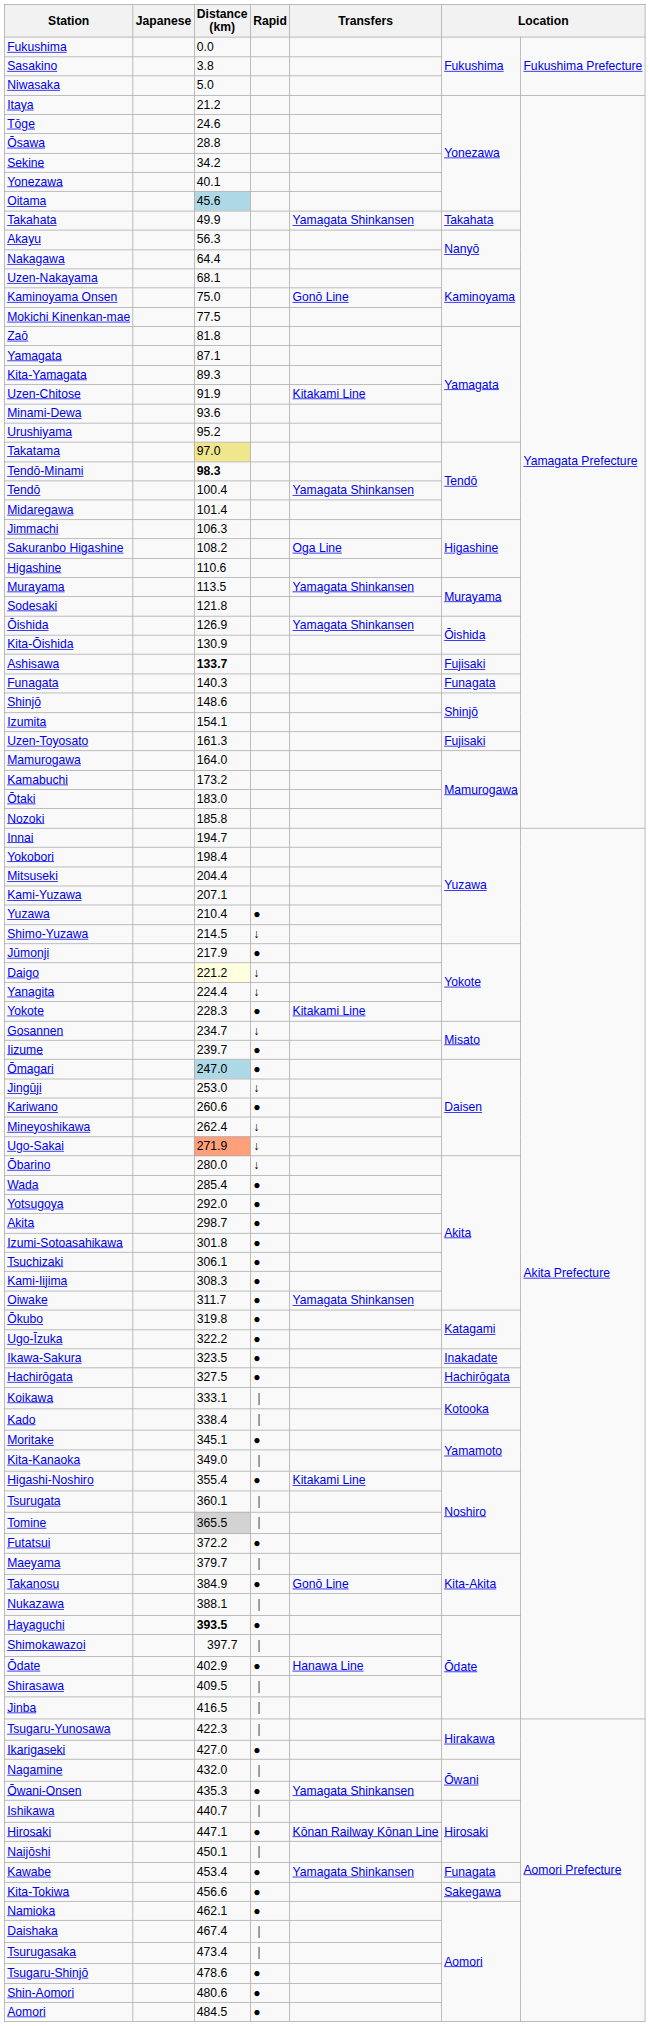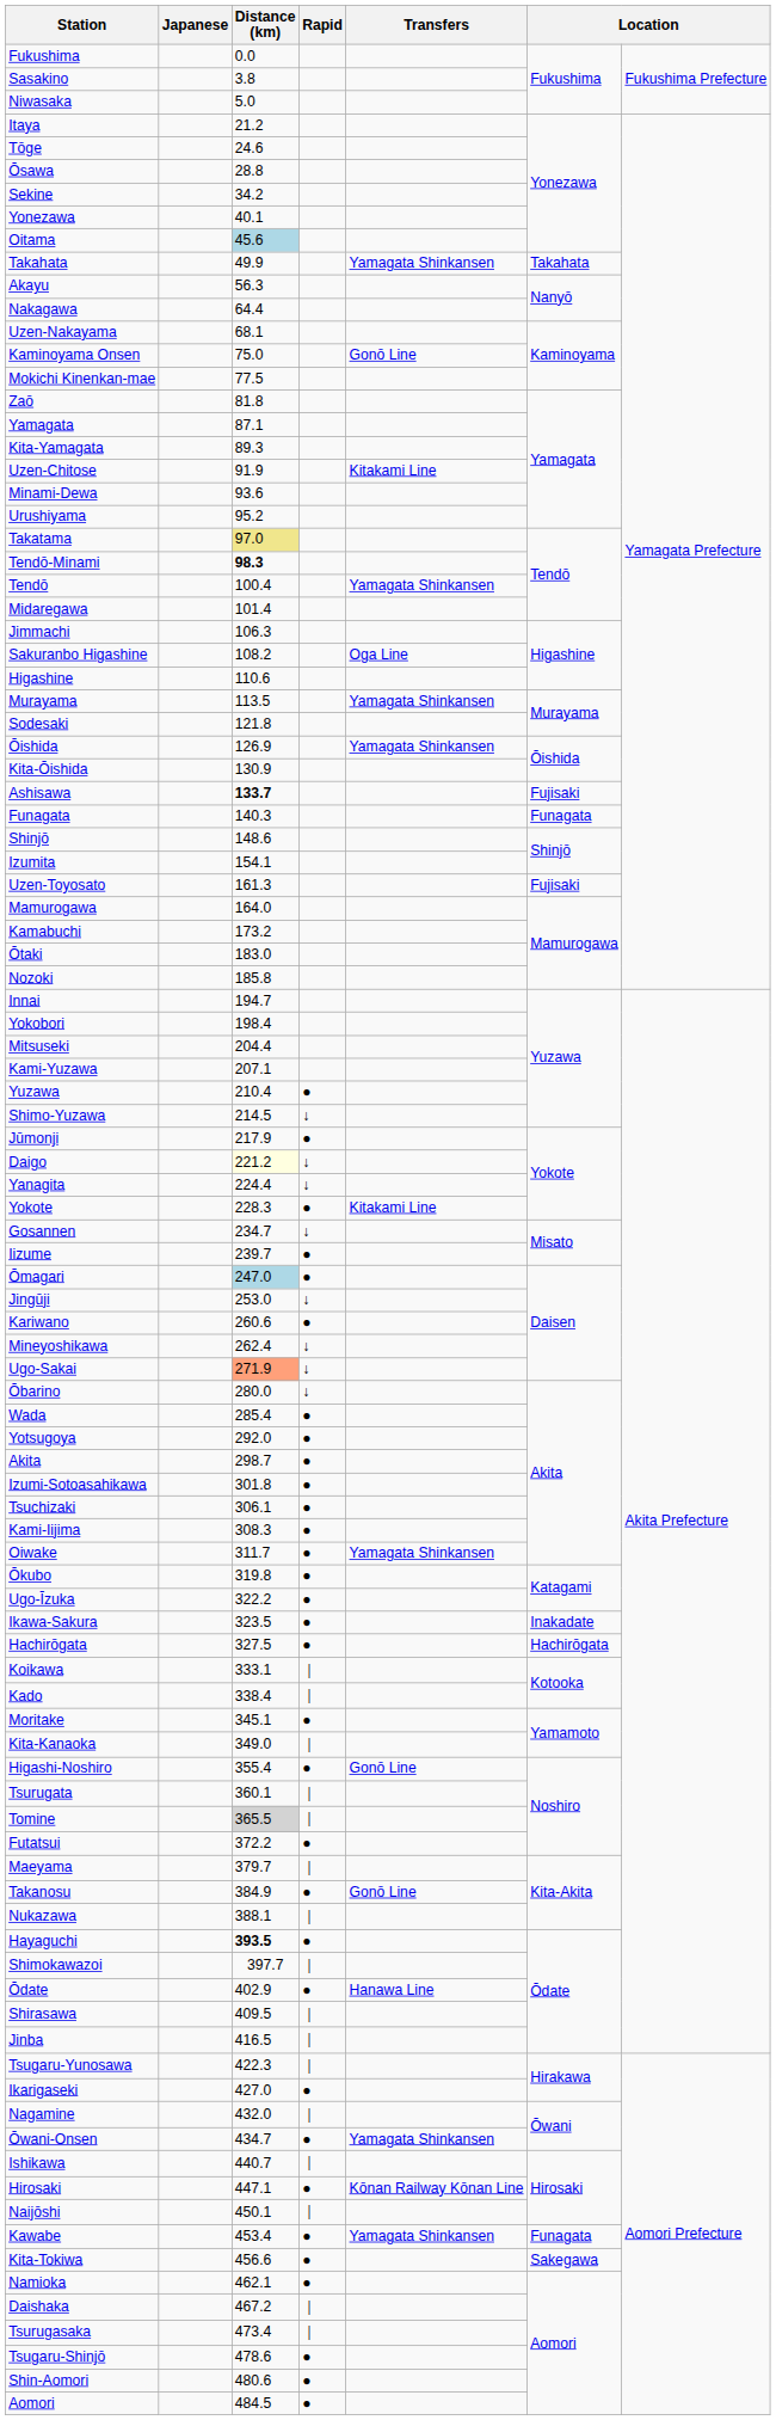 <table class=wikitable>
 <tr>
 <th>Station</th>
 <th>Japanese</th>
 <th>Distance<br>(km)</th>
 <th>Rapid</th>
 <th>Transfers</th>
 <th colspan=2>Location</th>
 </tr>
 <tr>
 <td><a href='#'>Fukushima</a></td>
 <td></td>
 <td>0.0</td>
 <td></td>
 <td></td>
 <td rowspan=3><a href='#'>Fukushima</a></td>
 <td rowspan=3><a href='#'>Fukushima Prefecture</a></td>
 </tr>
 <tr>
 <td><a href='#'>Sasakino</a></td>
 <td></td>
 <td>3.8</td>
 <td></td>
 <td></td>
 </tr>
 <tr>
 <td><a href='#'>Niwasaka</a></td>
 <td></td>
 <td>5.0</td>
 <td></td>
 <td></td>
 </tr>
 <tr>
 <td><a href='#'>Itaya</a></td>
 <td></td>
 <td>21.2</td>
 <td></td>
 <td></td>
 <td rowspan=6><a href='#'>Yonezawa</a></td>
 <td rowspan=38><a href='#'>Yamagata Prefecture</a></td>
 </tr>
 <tr>
 <td><a href='#'>Tōge</a></td>
 <td></td>
 <td>24.6</td>
 <td></td>
 <td></td>
 </tr>
 <tr>
 <td><a href='#'>Ōsawa</a></td>
 <td></td>
 <td>28.8</td>
 <td></td>
 <td></td>
 </tr>
 <tr>
 <td><a href='#'>Sekine</a></td>
 <td></td>
 <td>34.2</td>
 <td></td>
 <td></td>
 </tr>
 <tr>
 <td><a href='#'>Yonezawa</a></td>
 <td></td>
 <td>40.1</td>
 <td></td>
 <td></td>
 </tr>
 <tr>
 <td><a href='#'>Oitama</a></td>
 <td></td>
 <td style="background: lightblue;">45.6</td>
 <td></td>
 <td></td>
 </tr>
 <tr>
 <td><a href='#'>Takahata</a></td>
 <td></td>
 <td>49.9</td>
 <td></td>
 <td> <a href='#'>Yamagata Shinkansen</a></td>
 <td><a href='#'>Takahata</a></td>
 </tr>
 <tr>
 <td><a href='#'>Akayu</a></td>
 <td></td>
 <td>56.3</td>
 <td></td>
 <td></td>
 <td rowspan=2><a href='#'>Nanyō</a></td>
 </tr>
 <tr>
 <td><a href='#'>Nakagawa</a></td>
 <td></td>
 <td>64.4</td>
 <td></td>
 <td></td>
 </tr>
 <tr>
 <td><a href='#'>Uzen-Nakayama</a></td>
 <td></td>
 <td>68.1</td>
 <td></td>
 <td></td>
 <td rowspan=3><a href='#'>Kaminoyama</a></td>
 </tr>
 <tr>
 <td><a href='#'>Kaminoyama Onsen</a></td>
 <td></td>
 <td>75.0</td>
 <td></td>
 <td> <a href='#'>Gonō Line</a></td>
 </tr>
 <tr>
 <td><a href='#'>Mokichi Kinenkan-mae</a></td>
 <td></td>
 <td>77.5</td>
 <td></td>
 <td></td>
 </tr>
 <tr>
 <td><a href='#'>Zaō</a></td>
 <td></td>
 <td>81.8</td>
 <td></td>
 <td></td>
 <td rowspan=6><a href='#'>Yamagata</a></td>
 </tr>
 <tr>
 <td><a href='#'>Yamagata</a></td>
 <td></td>
 <td>87.1</td>
 <td></td>
 <td></td>
 </tr>
 <tr>
 <td><a href='#'>Kita-Yamagata</a></td>
 <td></td>
 <td>89.3</td>
 <td></td>
 <td></td>
 </tr>
 <tr>
 <td><a href='#'>Uzen-Chitose</a></td>
 <td></td>
 <td>91.9</td>
 <td></td>
 <td> <a href='#'>Kitakami Line</a></td>
 </tr>
 <tr>
 <td><a href='#'>Minami-Dewa</a></td>
 <td></td>
 <td>93.6</td>
 <td></td>
 <td></td>
 </tr>
 <tr>
 <td><a href='#'>Urushiyama</a></td>
 <td></td>
 <td>95.2</td>
 <td></td>
 <td></td>
 </tr>
 <tr>
 <td><a href='#'>Takatama</a></td>
 <td></td>
 <td style="background: khaki;">97.0</td>
 <td></td>
 <td></td>
 <td rowspan=4><a href='#'>Tendō</a></td>
 </tr>
 <tr>
 <td><a href='#'>Tendō-Minami</a></td>
 <td></td>
 <td><strong>98.3</strong></td>
 <td></td>
 <td></td>
 </tr>
 <tr>
 <td><a href='#'>Tendō</a></td>
 <td></td>
 <td>100.4</td>
 <td></td>
 <td> <a href='#'>Yamagata Shinkansen</a></td>
 </tr>
 <tr>
 <td><a href='#'>Midaregawa</a></td>
 <td></td>
 <td>101.4</td>
 <td></td>
 <td></td>
 </tr>
 <tr>
 <td><a href='#'>Jimmachi</a></td>
 <td></td>
 <td>106.3</td>
 <td></td>
 <td></td>
 <td rowspan=3><a href='#'>Higashine</a></td>
 </tr>
 <tr>
 <td><a href='#'>Sakuranbo Higashine</a></td>
 <td></td>
 <td>108.2</td>
 <td></td>
 <td> <a href='#'>Oga Line</a></td>
 </tr>
 <tr>
 <td><a href='#'>Higashine</a></td>
 <td></td>
 <td>110.6</td>
 <td></td>
 <td></td>
 </tr>
 <tr>
 <td><a href='#'>Murayama</a></td>
 <td></td>
 <td>113.5</td>
 <td></td>
 <td> <a href='#'>Yamagata Shinkansen</a></td>
 <td rowspan=2><a href='#'>Murayama</a></td>
 </tr>
 <tr>
 <td><a href='#'>Sodesaki</a></td>
 <td></td>
 <td>121.8</td>
 <td></td>
 <td></td>
 </tr>
 <tr>
 <td><a href='#'>Ōishida</a></td>
 <td></td>
 <td>126.9</td>
 <td></td>
 <td> <a href='#'>Yamagata Shinkansen</a></td>
 <td rowspan=2><a href='#'>Ōishida</a></td>
 </tr>
 <tr>
 <td><a href='#'>Kita-Ōishida</a></td>
 <td></td>
 <td>130.9</td>
 <td></td>
 <td></td>
 </tr>
 <tr>
 <td><a href='#'>Ashisawa</a></td>
 <td></td>
 <td><strong>133.7</strong></td>
 <td></td>
 <td></td>
 <td><a href='#'>Fujisaki</a></td>
 </tr>
 <tr>
 <td><a href='#'>Funagata</a></td>
 <td></td>
 <td>140.3</td>
 <td></td>
 <td></td>
 <td><a href='#'>Funagata</a></td>
 </tr>
 <tr>
 <td><a href='#'>Shinjō</a></td>
 <td></td>
 <td>148.6</td>
 <td></td>
 <td></td>
 <td rowspan=2><a href='#'>Shinjō</a></td>
 </tr>
 <tr>
 <td><a href='#'>Izumita</a></td>
 <td></td>
 <td>154.1</td>
 <td></td>
 <td></td>
 </tr>
 <tr>
 <td><a href='#'>Uzen-Toyosato</a></td>
 <td></td>
 <td>161.3</td>
 <td></td>
 <td></td>
 <td><a href='#'>Fujisaki</a></td>
 </tr>
 <tr>
 <td><a href='#'>Mamurogawa</a></td>
 <td></td>
 <td>164.0</td>
 <td></td>
 <td></td>
 <td rowspan=4><a href='#'>Mamurogawa</a></td>
 </tr>
 <tr>
 <td><a href='#'>Kamabuchi</a></td>
 <td></td>
 <td>173.2</td>
 <td></td>
 <td></td>
 </tr>
 <tr>
 <td><a href='#'>Ōtaki</a></td>
 <td></td>
 <td>183.0</td>
 <td></td>
 <td></td>
 </tr>
 <tr>
 <td><a href='#'>Nozoki</a></td>
 <td></td>
 <td>185.8</td>
 <td></td>
 <td></td>
 </tr>
 <tr>
 <td><a href='#'>Innai</a></td>
 <td></td>
 <td>194.7</td>
 <td></td>
 <td></td>
 <td rowspan=6><a href='#'>Yuzawa</a></td>
 <td rowspan=45><a href='#'>Akita Prefecture</a></td>
 </tr>
 <tr>
 <td><a href='#'>Yokobori</a></td>
 <td></td>
 <td>198.4</td>
 <td></td>
 <td></td>
 </tr>
 <tr>
 <td><a href='#'>Mitsuseki</a></td>
 <td></td>
 <td>204.4</td>
 <td></td>
 <td></td>
 </tr>
 <tr>
 <td><a href='#'>Kami-Yuzawa</a></td>
 <td></td>
 <td>207.1</td>
 <td></td>
 <td></td>
 </tr>
 <tr>
 <td><a href='#'>Yuzawa</a></td>
 <td></td>
 <td>210.4</td>
 <td>●</td>
 <td></td>
 </tr>
 <tr>
 <td><a href='#'>Shimo-Yuzawa</a></td>
 <td></td>
 <td>214.5</td>
 <td>↓</td>
 <td></td>
 </tr>
 <tr>
 <td><a href='#'>Jūmonji</a></td>
 <td></td>
 <td>217.9</td>
 <td>●</td>
 <td></td>
 <td rowspan=4><a href='#'>Yokote</a></td>
 </tr>
 <tr>
 <td><a href='#'>Daigo</a></td>
 <td></td>
 <td style="background: lightyellow;">221.2</td>
 <td>↓</td>
 <td></td>
 </tr>
 <tr>
 <td><a href='#'>Yanagita</a></td>
 <td></td>
 <td>224.4</td>
 <td>↓</td>
 <td></td>
 </tr>
 <tr>
 <td><a href='#'>Yokote</a></td>
 <td></td>
 <td>228.3</td>
 <td>●</td>
 <td> <a href='#'>Kitakami Line</a></td>
 </tr>
 <tr>
 <td><a href='#'>Gosannen</a></td>
 <td></td>
 <td>234.7</td>
 <td>↓</td>
 <td></td>
 <td rowspan=2><a href='#'>Misato</a></td>
 </tr>
 <tr>
 <td><a href='#'>Iizume</a></td>
 <td></td>
 <td>239.7</td>
 <td>●</td>
 <td></td>
 </tr>
 <tr>
 <td><a href='#'>Ōmagari</a></td>
 <td></td>
 <td style="background: lightblue;">247.0</td>
 <td>●</td>
 <td></td>
 <td rowspan=5><a href='#'>Daisen</a></td>
 </tr>
 <tr>
 <td><a href='#'>Jingūji</a></td>
 <td></td>
 <td>253.0</td>
 <td>↓</td>
 <td></td>
 </tr>
 <tr>
 <td><a href='#'>Kariwano</a></td>
 <td></td>
 <td>260.6</td>
 <td>●</td>
 <td></td>
 </tr>
 <tr>
 <td><a href='#'>Mineyoshikawa</a></td>
 <td></td>
 <td>262.4</td>
 <td>↓</td>
 <td></td>
 </tr>
 <tr>
 <td><a href='#'>Ugo-Sakai</a></td>
 <td></td>
 <td style="background: lightsalmon;">271.9</td>
 <td>↓</td>
 <td></td>
 </tr>
 <tr>
 <td><a href='#'>Ōbarino</a></td>
 <td></td>
 <td>280.0</td>
 <td>↓</td>
 <td></td>
 <td rowspan=8><a href='#'>Akita</a></td>
 </tr>
 <tr>
 <td><a href='#'>Wada</a></td>
 <td></td>
 <td>285.4</td>
 <td>●</td>
 <td></td>
 </tr>
 <tr>
 <td><a href='#'>Yotsugoya</a></td>
 <td></td>
 <td>292.0</td>
 <td>●</td>
 <td></td>
 </tr>
 <tr>
 <td><a href='#'>Akita</a></td>
 <td></td>
 <td>298.7</td>
 <td>●</td>
 <td></td>
 </tr>
 <tr>
 <td><a href='#'>Izumi-Sotoasahikawa</a></td>
 <td></td>
 <td>301.8</td>
 <td>● </td>
 <td></td>
 </tr>
 <tr>
 <td><a href='#'>Tsuchizaki</a></td>
 <td></td>
 <td>306.1</td>
 <td>●</td>
 <td></td>
 </tr>
 <tr>
 <td><a href='#'>Kami-Iijima</a></td>
 <td></td>
 <td>308.3</td>
 <td>●</td>
 <td></td>
 </tr>
 <tr>
 <td><a href='#'>Oiwake</a></td>
 <td></td>
 <td>311.7</td>
 <td>●</td>
 <td> <a href='#'>Yamagata Shinkansen</a></td>
 </tr>
 <tr>
 <td><a href='#'>Ōkubo</a></td>
 <td></td>
 <td>319.8</td>
 <td>●</td>
 <td></td>
 <td rowspan=2><a href='#'>Katagami</a></td>
 </tr>
 <tr>
 <td><a href='#'>Ugo-Īzuka</a></td>
 <td></td>
 <td>322.2</td>
 <td>●</td>
 <td></td>
 </tr>
 <tr>
 <td><a href='#'>Ikawa-Sakura</a></td>
 <td></td>
 <td>323.5</td>
 <td>●</td>
 <td></td>
 <td><a href='#'>Inakadate</a></td>
 </tr>
 <tr>
 <td><a href='#'>Hachirōgata</a></td>
 <td></td>
 <td>327.5</td>
 <td>●</td>
 <td></td>
 <td><a href='#'>Hachirōgata</a></td>
 </tr>
 <tr>
 <td><a href='#'>Koikawa</a></td>
 <td></td>
 <td>333.1</td>
 <td>｜</td>
 <td></td>
 <td rowspan=2><a href='#'>Kotooka</a></td>
 </tr>
 <tr>
 <td><a href='#'>Kado</a></td>
 <td></td>
 <td>338.4</td>
 <td>｜</td>
 <td></td>
 </tr>
 <tr>
 <td><a href='#'>Moritake</a></td>
 <td></td>
 <td>345.1</td>
 <td>●</td>
 <td></td>
 <td rowspan=2><a href='#'>Yamamoto</a></td>
 </tr>
 <tr>
 <td><a href='#'>Kita-Kanaoka</a></td>
 <td></td>
 <td>349.0</td>
 <td>｜</td>
 <td></td>
 </tr>
 <tr>
 <td><a href='#'>Higashi-Noshiro</a></td>
 <td></td>
 <td>355.4</td>
 <td>●</td>
-<td> <a href='#'>Kitakami Line</a></td>
+<td> <a href='#'>Gonō Line</a></td>
 <td rowspan=4><a href='#'>Noshiro</a></td>
 </tr>
 <tr>
 <td><a href='#'>Tsurugata</a></td>
 <td></td>
 <td>360.1</td>
 <td>｜</td>
 <td></td>
 </tr>
 <tr>
 <td><a href='#'>Tomine</a></td>
 <td></td>
 <td style="background: lightgrey;">365.5</td>
 <td>｜</td>
 <td></td>
 </tr>
 <tr>
 <td><a href='#'>Futatsui</a></td>
 <td></td>
 <td>372.2</td>
 <td>●</td>
 <td></td>
 </tr>
 <tr>
 <td><a href='#'>Maeyama</a></td>
 <td></td>
 <td>379.7</td>
 <td>｜</td>
 <td></td>
 <td rowspan=3><a href='#'>Kita-Akita</a></td>
 </tr>
 <tr>
 <td><a href='#'>Takanosu</a></td>
 <td></td>
 <td>384.9</td>
 <td>●</td>
 <td> <a href='#'>Gonō Line</a></td>
 </tr>
 <tr>
 <td><a href='#'>Nukazawa</a></td>
 <td></td>
 <td>388.1</td>
 <td>｜</td>
 <td></td>
 </tr>
 <tr>
 <td><a href='#'>Hayaguchi</a></td>
 <td></td>
 <td><strong>393.5</strong></td>
 <td>●</td>
 <td></td>
 <td rowspan=5><a href='#'>Ōdate</a></td>
 </tr>
 <tr>
 <td><a href='#'>Shimokawazoi</a></td>
 <td></td>
 <td align=center>397.7</td>
 <td>｜</td>
 <td></td>
 </tr>
 <tr>
 <td><a href='#'>Ōdate</a></td>
 <td></td>
 <td>402.9</td>
 <td>●</td>
 <td> <a href='#'>Hanawa Line</a></td>
 </tr>
 <tr>
 <td><a href='#'>Shirasawa</a></td>
 <td></td>
 <td>409.5</td>
 <td>｜</td>
 <td></td>
 </tr>
 <tr>
 <td><a href='#'>Jinba</a></td>
 <td></td>
 <td>416.5</td>
 <td>｜</td>
 <td></td>
 </tr>
 <tr>
 <td><a href='#'>Tsugaru-Yunosawa</a></td>
 <td></td>
 <td>422.3</td>
 <td>｜</td>
 <td></td>
 <td rowspan=2><a href='#'>Hirakawa</a></td>
 <td rowspan=15><a href='#'>Aomori Prefecture</a></td>
 </tr>
 <tr>
 <td><a href='#'>Ikarigaseki</a></td>
 <td></td>
 <td>427.0</td>
 <td>●</td>
 <td></td>
 </tr>
 <tr>
 <td><a href='#'>Nagamine</a></td>
 <td></td>
 <td>432.0</td>
 <td>｜</td>
 <td></td>
 <td rowspan=2><a href='#'>Ōwani</a></td>
 </tr>
 <tr>
 <td><a href='#'>Ōwani-Onsen</a></td>
 <td></td>
-<td>435.3</td>
+<td>434.7</td>
 <td>●</td>
 <td> <a href='#'>Yamagata Shinkansen</a></td>
 </tr>
 <tr>
 <td><a href='#'>Ishikawa</a></td>
 <td></td>
 <td>440.7</td>
 <td>｜</td>
 <td></td>
 <td rowspan=3><a href='#'>Hirosaki</a></td>
 </tr>
 <tr>
 <td><a href='#'>Hirosaki</a></td>
 <td></td>
 <td>447.1</td>
 <td>●</td>
 <td><a href='#'>Kōnan Railway Kōnan Line</a></td>
 </tr>
 <tr>
 <td><a href='#'>Naijōshi</a></td>
 <td></td>
 <td>450.1</td>
 <td>｜</td>
 <td></td>
 </tr>
 <tr>
 <td><a href='#'>Kawabe</a></td>
 <td></td>
 <td>453.4</td>
 <td>●</td>
 <td> <a href='#'>Yamagata Shinkansen</a></td>
 <td><a href='#'>Funagata</a></td>
 </tr>
 <tr>
 <td><a href='#'>Kita-Tokiwa</a></td>
 <td></td>
 <td>456.6</td>
 <td>●</td>
 <td></td>
 <td><a href='#'>Sakegawa</a></td>
 </tr>
 <tr>
 <td><a href='#'>Namioka</a></td>
 <td></td>
 <td>462.1</td>
 <td>●</td>
 <td></td>
 <td rowspan=6><a href='#'>Aomori</a></td>
 </tr>
 <tr>
 <td><a href='#'>Daishaka</a></td>
 <td></td>
-<td>467.4</td>
+<td>467.2</td>
 <td>｜</td>
 <td></td>
 </tr>
 <tr>
 <td><a href='#'>Tsurugasaka</a></td>
 <td></td>
 <td>473.4</td>
 <td>｜</td>
 <td></td>
 </tr>
 <tr>
 <td><a href='#'>Tsugaru-Shinjō</a></td>
 <td></td>
 <td>478.6</td>
 <td>●</td>
 <td></td>
 </tr>
 <tr>
 <td><a href='#'>Shin-Aomori</a></td>
 <td></td>
 <td>480.6</td>
 <td>●</td>
 <td></td>
 </tr>
 <tr>
 <td><a href='#'>Aomori</a></td>
 <td></td>
 <td>484.5</td>
 <td>●</td>
 <td></td>
 </tr>
 </table>
